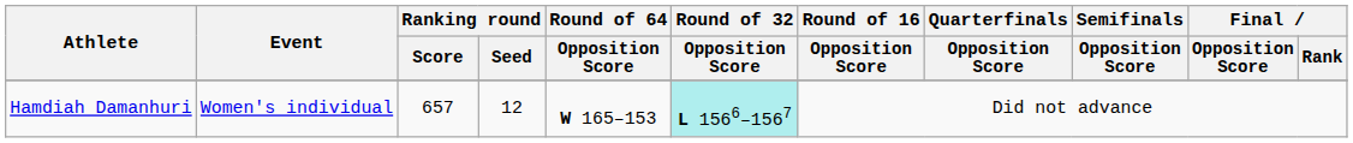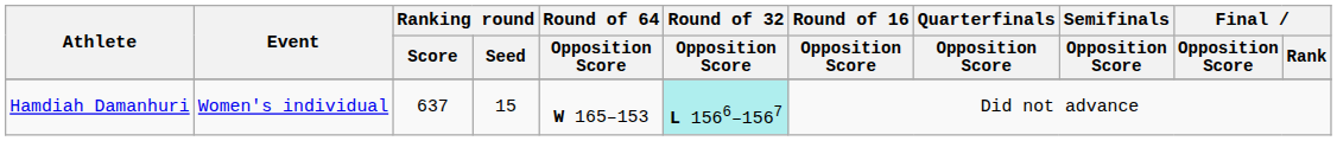 <table class="wikitable" style="font-size:90%">
 <tr>
 <th rowspan=2>Athlete</th>
 <th rowspan=2>Event</th>
 <th colspan="2">Ranking round</th>
 <th>Round of 64</th>
 <th>Round of 32</th>
 <th>Round of 16</th>
 <th>Quarterfinals</th>
 <th>Semifinals</th>
 <th colspan="2">Final / </th>
 </tr>
 <tr style="font-size:95%">
 <th>Score</th>
 <th>Seed</th>
 <th>Opposition<br>Score</th>
 <th>Opposition<br>Score</th>
 <th>Opposition<br>Score</th>
 <th>Opposition<br>Score</th>
 <th>Opposition<br>Score</th>
 <th>Opposition<br>Score</th>
 <th>Rank</th>
 </tr>
 <tr>
 </tr>
 <tr align=center>
 <td align=left><a href='#'>Hamdiah Damanhuri</a></td>
 <td align=left rowspan=3><a href='#'>Women's individual</a></td>
-<td>657</td>
-<td>12</td>
+<td>637</td>
+<td>15</td>
 <td><br><strong>W</strong> 165–153</td>
 <td style="background: paleturquoise;"><br><strong>L</strong> 156<sup>6</sup>–156<sup>7</sup></td>
 <td colspan=5>Did not advance</td>
 </tr>
 </table>
